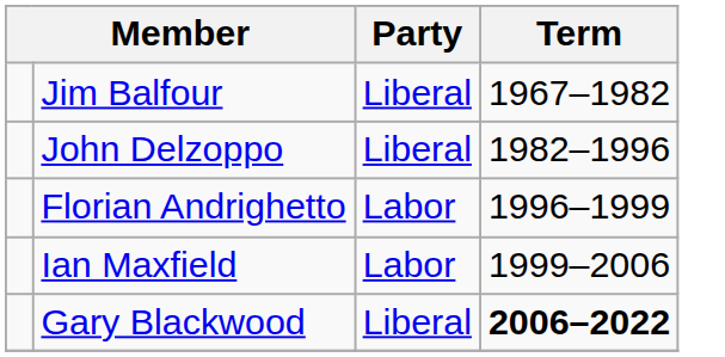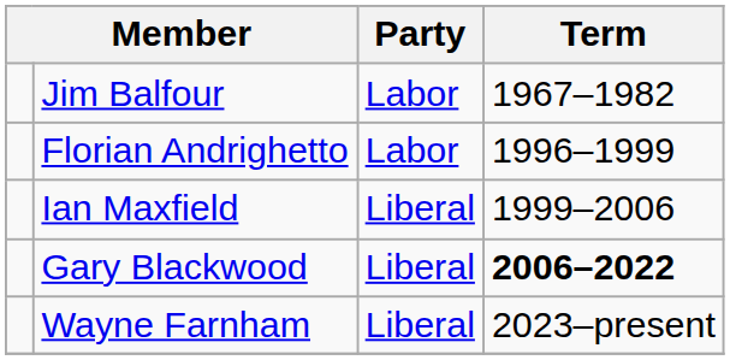 <table class="wikitable">
 <tr>
 <th colspan="2">Member</th>
 <th>Party</th>
 <th>Term</th>
 </tr>
 <tr>
 <td> </td>
 <td><a href='#'>Jim Balfour</a></td>
-<td><a href='#'>Liberal</a></td>
+<td><a href='#'>Labor</a></td>
 <td>1967–1982</td>
-</tr>
-<tr>
-<td> </td>
-<td><a href='#'>John Delzoppo</a></td>
-<td><a href='#'>Liberal</a></td>
-<td>1982–1996</td>
 </tr>
 <tr>
 <td> </td>
 <td><a href='#'>Florian Andrighetto</a></td>
 <td><a href='#'>Labor</a></td>
 <td>1996–1999</td>
 </tr>
 <tr>
 <td> </td>
 <td><a href='#'>Ian Maxfield</a></td>
-<td><a href='#'>Labor</a></td>
+<td><a href='#'>Liberal</a></td>
 <td>1999–2006</td>
 </tr>
 <tr>
 <td> </td>
 <td><a href='#'>Gary Blackwood</a></td>
 <td><a href='#'>Liberal</a></td>
 <td><strong>2006–2022</strong></td>
 </tr>
 <tr>
+<td> </td>
+<td><a href='#'>Wayne Farnham</a></td>
+<td><a href='#'>Liberal</a></td>
+<td>2023–present</td>
+</tr>
+<tr>
 </tr>
 </table>
